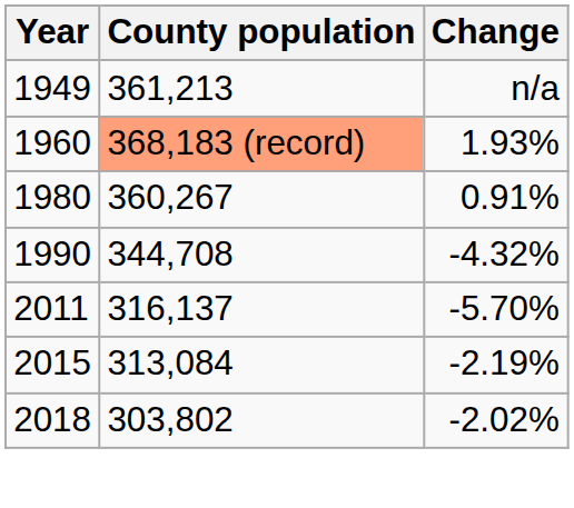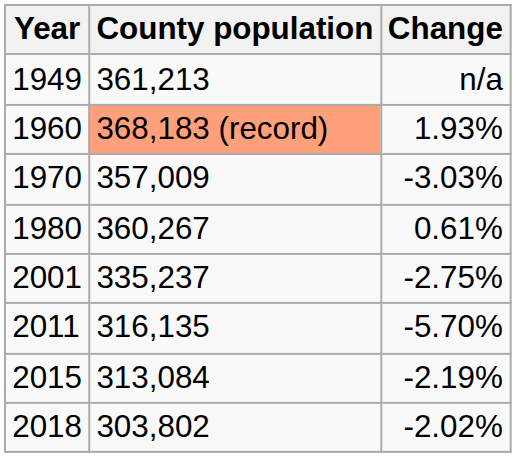 <table class="wikitable">
 <tr>
 <th>Year</th>
 <th>County population</th>
 <th>Change</th>
 </tr>
 <tr>
 <td>1949</td>
 <td>361,213</td>
 <td align="right">n/a</td>
 </tr>
 <tr>
 <td>1960</td>
 <td style="background: lightsalmon;"> 368,183 (record)</td>
 <td align="right">1.93%</td>
 </tr>
 <tr>
+<td>1970</td>
+<td> 357,009</td>
+<td align="right">-3.03%</td>
+</tr>
+<tr>
 <td>1980</td>
 <td> 360,267</td>
-<td align="right">0.91%</td>
+<td align="right">0.61%</td>
 </tr>
 <tr>
-<td>1990</td>
-<td> 344,708</td>
-<td align="right">-4.32%</td>
+<td>2001</td>
+<td> 335,237</td>
+<td align="right">-2.75%</td>
 </tr>
 <tr>
 <td>2011</td>
-<td> 316,137</td>
+<td> 316,135</td>
 <td align="right">-5.70%</td>
 </tr>
 <tr>
 <td>2015</td>
 <td> 313,084</td>
 <td align="right">-2.19%</td>
 </tr>
 <tr>
 <td>2018</td>
 <td> 303,802</td>
 <td align="right">-2.02%</td>
 </tr>
 </table>
